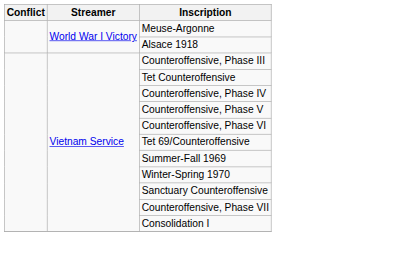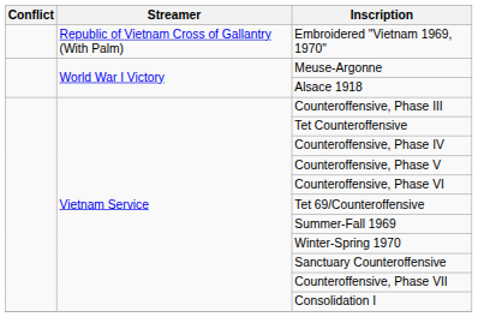 <table class="wikitable" style="float:center;">
 <tr style="background:#efefef;">
 <th>Conflict</th>
 <th>Streamer</th>
 <th>Inscription</th>
+</tr>
+<tr>
+<td></td>
+<td><a href='#'>Republic of Vietnam Cross of Gallantry</a> (With Palm)</td>
+<td>Embroidered "Vietnam 1969, 1970"</td>
 </tr>
 <tr>
 <td rowspan="2"></td>
 <td rowspan="2"><a href='#'>World War I Victory</a></td>
 <td>Meuse-Argonne</td>
 </tr>
 <tr>
 <td>Alsace 1918</td>
 </tr>
 <tr>
 <td rowspan="11"></td>
 <td rowspan="11"><a href='#'>Vietnam Service</a></td>
 <td>Counteroffensive, Phase III</td>
 </tr>
 <tr>
 <td>Tet Counteroffensive</td>
 </tr>
 <tr>
 <td>Counteroffensive, Phase IV</td>
 </tr>
 <tr>
 <td>Counteroffensive, Phase V</td>
 </tr>
 <tr>
 <td>Counteroffensive, Phase VI</td>
 </tr>
 <tr>
 <td>Tet 69/Counteroffensive</td>
 </tr>
 <tr>
 <td>Summer-Fall 1969</td>
 </tr>
 <tr>
 <td>Winter-Spring 1970</td>
 </tr>
 <tr>
 <td>Sanctuary Counteroffensive</td>
 </tr>
 <tr>
 <td>Counteroffensive, Phase VII</td>
 </tr>
 <tr>
 <td>Consolidation I</td>
 </tr>
 <tr>
 </tr>
 </table>
